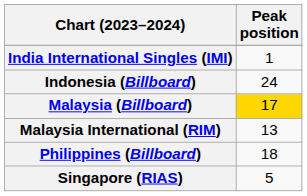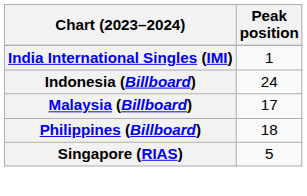 <table class="wikitable sortable plainrowheaders" style="text-align:center">
 <tr>
 <th scope="col">Chart (2023–2024)</th>
 <th scope="col">Peak<br>position</th>
 </tr>
 <tr>
 </tr>
 <tr>
 <th scope="row"><a href='#'>India International Singles</a> (<a href='#'>IMI</a>)</th>
 <td>1</td>
 </tr>
 <tr>
 <th scope="row">Indonesia (<em><a href='#'>Billboard</a></em>)</th>
 <td>24</td>
 </tr>
 <tr>
 <th scope="row"><a href='#'>Malaysia</a> (<em><a href='#'>Billboard</a></em>)</th>
-<td style="background: gold;">17</td>
-</tr>
-<tr>
-<th scope="row">Malaysia International (<a href='#'>RIM</a>)</th>
-<td>13</td>
+<td>17</td>
 </tr>
 <tr>
 <th scope="row"><a href='#'>Philippines</a> (<em><a href='#'>Billboard</a></em>)</th>
 <td>18</td>
 </tr>
 <tr>
 <th scope="row">Singapore (<a href='#'>RIAS</a>)</th>
 <td>5</td>
 </tr>
 </table>
